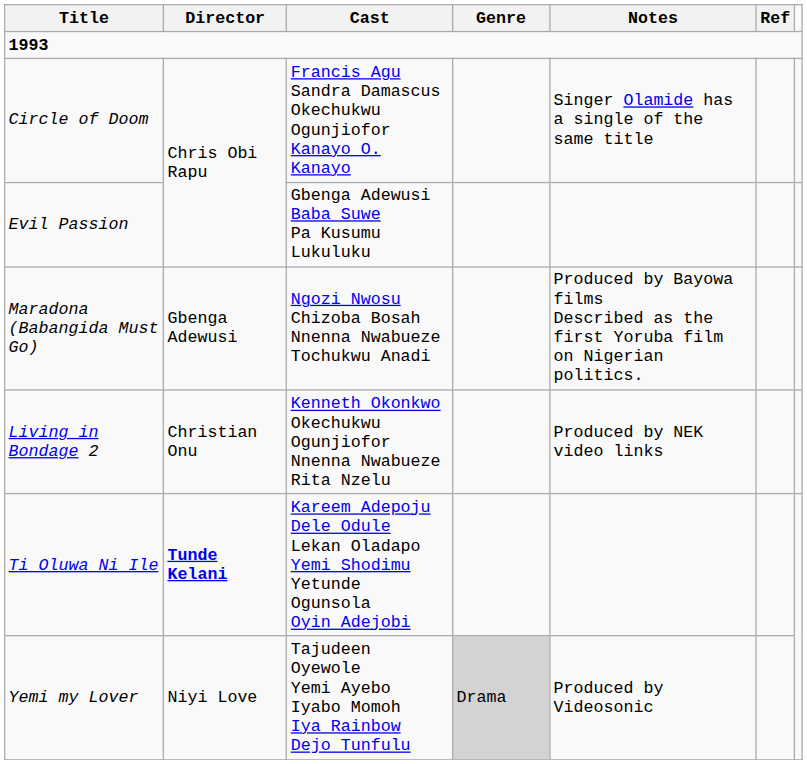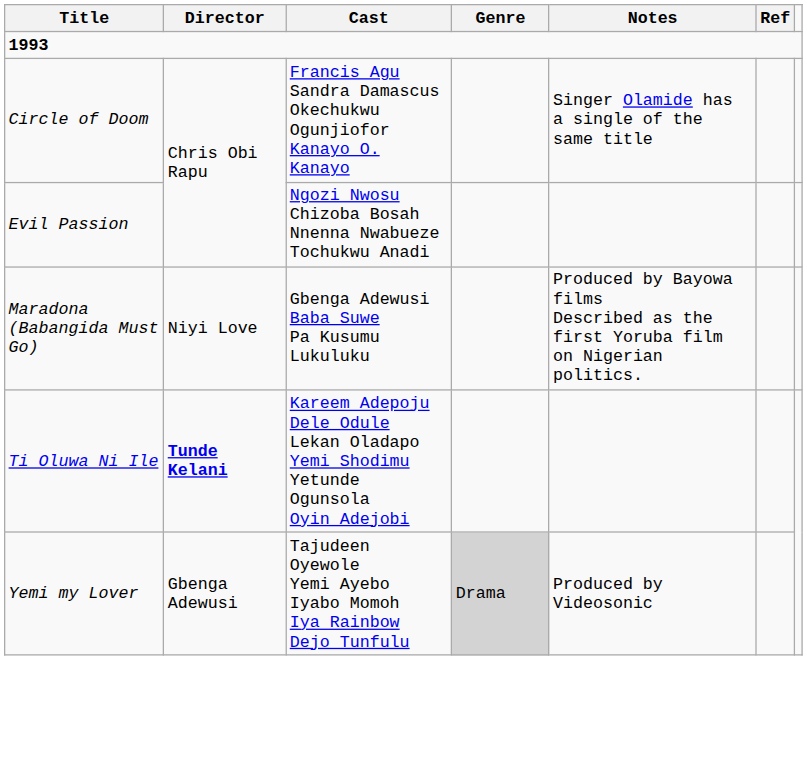 <table class="wikitable" width="100%">
 <tr>
 <th width="21%">Title</th>
 <th width="16%">Director</th>
 <th width="22%">Cast</th>
 <th width="13%">Genre</th>
 <th width="28%">Notes</th>
 <th>Ref</th>
 </tr>
 <tr>
 <td colspan="7" ><strong>1993</strong></td>
 </tr>
 <tr>
 <td><em>Circle of Doom</em></td>
 <td rowspan="2">Chris Obi Rapu</td>
 <td><a href='#'>Francis Agu</a><br>Sandra Damascus<br>Okechukwu Ogunjiofor<br><a href='#'>Kanayo O. Kanayo</a></td>
 <td></td>
 <td>Singer <a href='#'>Olamide</a> has a single of the same title</td>
 <td></td>
 <td></td>
 </tr>
 <tr>
 <td><em>Evil Passion</em></td>
-<td>Gbenga Adewusi<br><a href='#'>Baba Suwe</a><br>Pa Kusumu<br>Lukuluku</td>
+<td><a href='#'>Ngozi Nwosu</a><br>Chizoba Bosah<br>Nnenna Nwabueze<br>Tochukwu Anadi</td>
 <td></td>
 <td></td>
 <td></td>
 <td></td>
 </tr>
 <tr>
 <td><em>Maradona (Babangida Must Go)</em></td>
-<td>Gbenga Adewusi</td>
-<td><a href='#'>Ngozi Nwosu</a><br>Chizoba Bosah<br>Nnenna Nwabueze<br>Tochukwu Anadi</td>
+<td>Niyi Love</td>
+<td>Gbenga Adewusi<br><a href='#'>Baba Suwe</a><br>Pa Kusumu<br>Lukuluku</td>
 <td></td>
 <td>Produced by Bayowa films<br>Described as the first Yoruba film on Nigerian politics.</td>
-<td></td>
-<td></td>
-</tr>
-<tr>
-<td><em><a href='#'>Living in Bondage</a> 2</em></td>
-<td>Christian Onu</td>
-<td><a href='#'>Kenneth Okonkwo</a><br>Okechukwu Ogunjiofor<br>Nnenna Nwabueze<br>Rita Nzelu</td>
-<td></td>
-<td>Produced by NEK video links</td>
 <td></td>
 <td></td>
 </tr>
 <tr>
 <td><em><a href='#'>Ti Oluwa Ni Ile</a></em></td>
 <td><strong><a href='#'>Tunde Kelani</a></strong></td>
 <td><a href='#'>Kareem Adepoju</a><br><a href='#'>Dele Odule</a><br>Lekan Oladapo<br><a href='#'>Yemi Shodimu</a><br>Yetunde Ogunsola<br><a href='#'>Oyin Adejobi</a></td>
 <td></td>
 <td></td>
 <td></td>
 </tr>
 <tr>
 <td><em>Yemi my Lover</em></td>
-<td>Niyi Love</td>
+<td>Gbenga Adewusi</td>
 <td>Tajudeen Oyewole<br>Yemi Ayebo<br>Iyabo Momoh<br><a href='#'>Iya Rainbow</a><br><a href='#'>Dejo Tunfulu</a></td>
 <td style="background: lightgrey;">Drama</td>
 <td>Produced by Videosonic</td>
 <td></td>
 </tr>
 </table>
